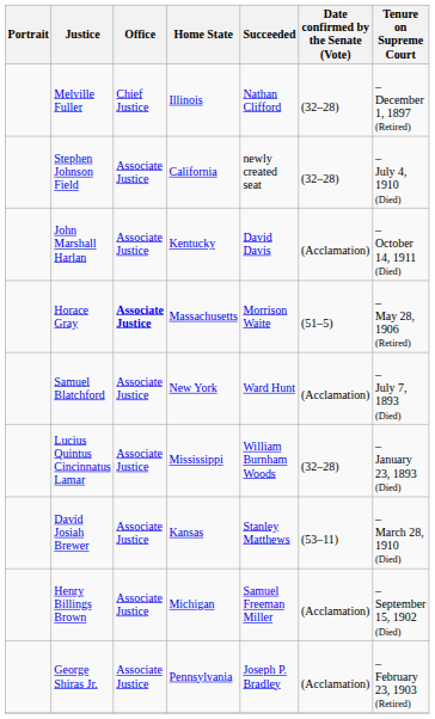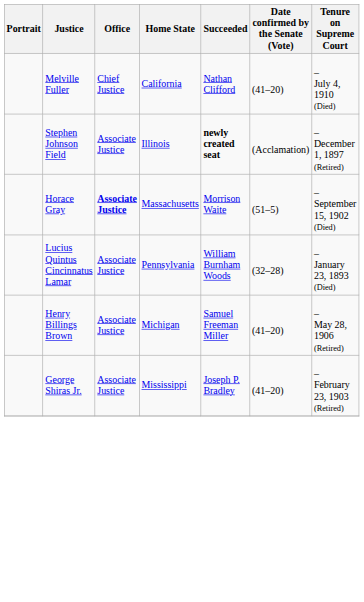 <table class="wikitable sortable">
 <tr>
 <th scope="col" style="width: 10px;">Portrait</th>
 <th scope="col" style="width: 10px;">Justice</th>
 <th scope="col" style="width: 10px;">Office</th>
 <th scope="col" style="width: 10px;">Home State</th>
 <th scope="col" style="width: 10px;">Succeeded</th>
 <th scope="col" style="width: 10px;">Date confirmed by the Senate<br>(Vote)</th>
 <th scope="col" style="width: 10px;">Tenure on Supreme Court</th>
 </tr>
 <tr>
 <td></td>
 <td><a href='#'>Melville Fuller</a></td>
 <td><a href='#'>Chief Justice</a></td>
-<td><a href='#'>Illinois</a></td>
+<td><a href='#'>California</a></td>
 <td><a href='#'>Nathan Clifford</a></td>
-<td><br>(32–28)</td>
-<td><br>–<br>December 1, 1897<br><small>(Retired)</small></td>
+<td><br>(41–20)</td>
+<td><br>–<br>July 4, 1910<br><small>(Died)</small></td>
 </tr>
 <tr>
 <td></td>
 <td><a href='#'>Stephen Johnson Field</a></td>
 <td><a href='#'>Associate Justice</a></td>
-<td><a href='#'>California</a></td>
-<td>newly created seat</td>
-<td><br>(32–28)</td>
-<td><br>–<br>July 4, 1910<br><small>(Died)</small></td>
-</tr>
-<tr>
-<td></td>
-<td><a href='#'>John Marshall Harlan</a></td>
-<td><a href='#'>Associate Justice</a></td>
-<td><a href='#'>Kentucky</a></td>
-<td><a href='#'>David Davis</a></td>
+<td><a href='#'>Illinois</a></td>
+<td><strong>newly created seat</strong></td>
 <td><br>(Acclamation)</td>
-<td><br>–<br>October 14, 1911<br><small>(Died)</small></td>
+<td><br>–<br>December 1, 1897<br><small>(Retired)</small></td>
 </tr>
 <tr>
 <td></td>
 <td><a href='#'>Horace Gray</a></td>
 <td><strong><a href='#'>Associate Justice</a></strong></td>
 <td><a href='#'>Massachusetts</a></td>
 <td><a href='#'>Morrison Waite</a></td>
 <td><br>(51–5)</td>
-<td><br>–<br>May 28, 1906<br><small>(Retired)</small></td>
-</tr>
-<tr>
-<td></td>
-<td><a href='#'>Samuel Blatchford</a></td>
-<td><a href='#'>Associate Justice</a></td>
-<td><a href='#'>New York</a></td>
-<td><a href='#'>Ward Hunt</a></td>
-<td><br>(Acclamation)</td>
-<td><br>–<br>July 7, 1893<br><small>(Died)</small></td>
+<td><br>–<br>September 15, 1902<br><small>(Died)</small></td>
 </tr>
 <tr>
 <td></td>
 <td><a href='#'>Lucius Quintus Cincinnatus Lamar</a></td>
 <td><a href='#'>Associate Justice</a></td>
-<td><a href='#'>Mississippi</a></td>
+<td><a href='#'>Pennsylvania</a></td>
 <td><a href='#'>William Burnham Woods</a></td>
 <td><br>(32–28)</td>
 <td><br>–<br>January 23, 1893<br><small>(Died)</small></td>
-</tr>
-<tr>
-<td></td>
-<td><a href='#'>David Josiah Brewer</a></td>
-<td><a href='#'>Associate Justice</a></td>
-<td><a href='#'>Kansas</a></td>
-<td><a href='#'>Stanley Matthews</a></td>
-<td><br>(53–11)</td>
-<td><br>–<br>March 28, 1910<br><small>(Died)</small></td>
 </tr>
 <tr>
 <td></td>
 <td><a href='#'>Henry Billings Brown</a></td>
 <td><a href='#'>Associate Justice</a></td>
 <td><a href='#'>Michigan</a></td>
 <td><a href='#'>Samuel Freeman Miller</a></td>
-<td><br>(Acclamation)</td>
-<td><br>–<br>September 15, 1902<br><small>(Died)</small></td>
+<td><br>(41–20)</td>
+<td><br>–<br>May 28, 1906<br><small>(Retired)</small></td>
 </tr>
 <tr>
 <td></td>
 <td><a href='#'>George Shiras Jr.</a></td>
 <td><a href='#'>Associate Justice</a></td>
-<td><a href='#'>Pennsylvania</a></td>
+<td><a href='#'>Mississippi</a></td>
 <td><a href='#'>Joseph P. Bradley</a></td>
-<td><br>(Acclamation)</td>
+<td><br>(41–20)</td>
 <td><br>–<br>February 23, 1903<br><small>(Retired)</small></td>
 </tr>
 <tr>
 </tr>
 </table>
